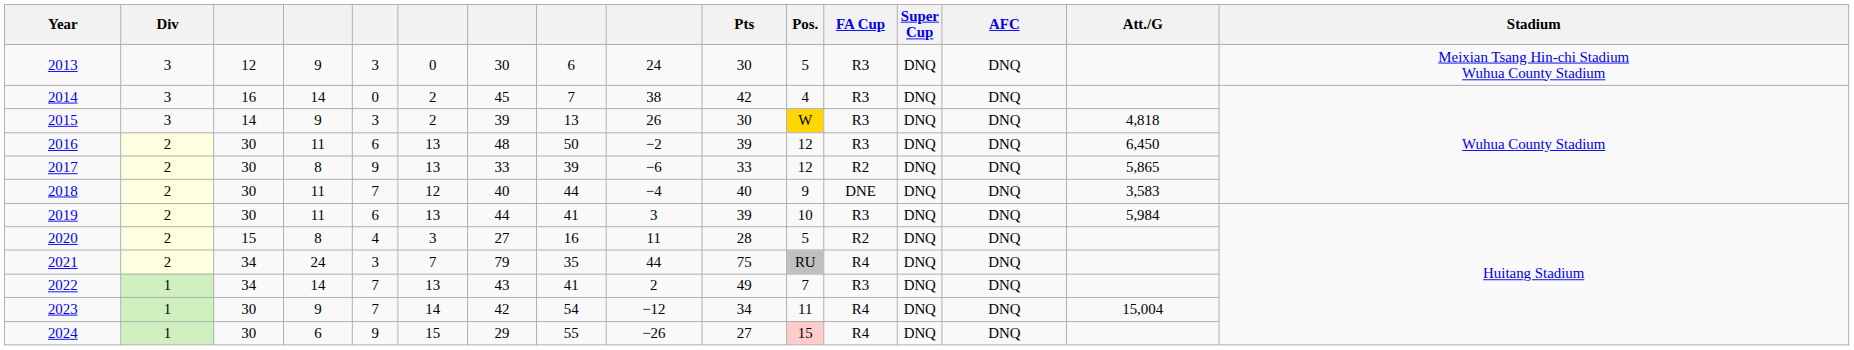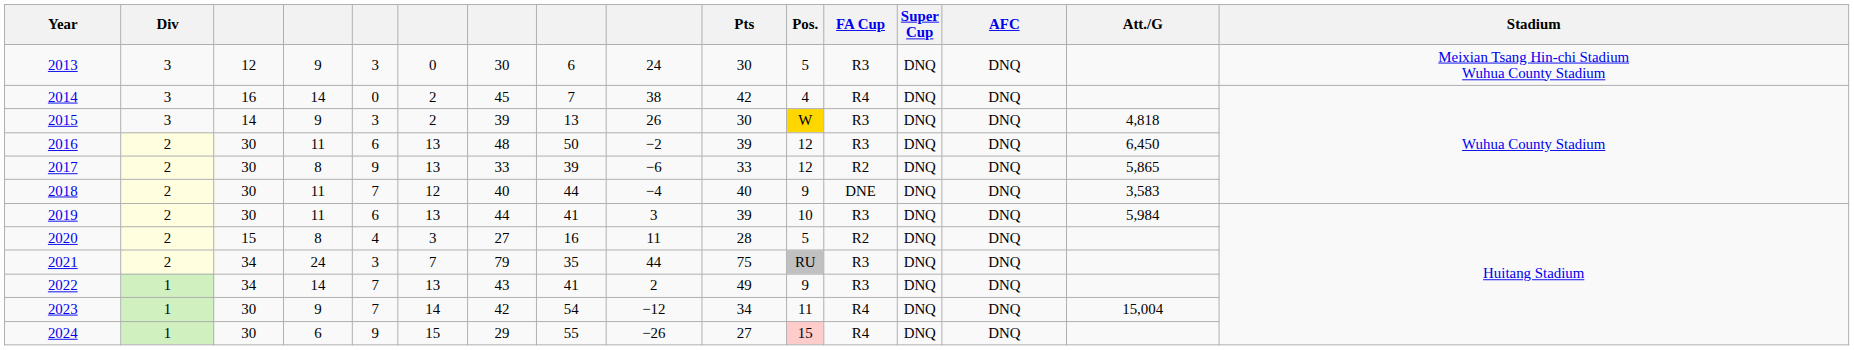 <table class="wikitable sortable" width=100% style=text-align:Center>
 <tr>
 <th>Year</th>
 <th>Div</th>
 <th></th>
 <th></th>
 <th></th>
 <th></th>
 <th></th>
 <th></th>
 <th></th>
 <th>Pts</th>
 <th width=2%>Pos.</th>
 <th width=4%><a href='#'>FA Cup</a></th>
 <th width=2%><a href='#'>Super Cup</a></th>
 <th><a href='#'>AFC</a></th>
 <th>Att./G</th>
 <th>Stadium</th>
 </tr>
 <tr>
 <td><a href='#'>2013</a></td>
 <td>3</td>
 <td>12</td>
 <td>9</td>
 <td>3</td>
 <td>0</td>
 <td>30</td>
 <td>6</td>
 <td>24</td>
 <td>30</td>
 <td>5</td>
 <td>R3</td>
 <td>DNQ</td>
 <td>DNQ</td>
 <td></td>
 <td><a href='#'>Meixian Tsang Hin-chi Stadium</a><br><a href='#'>Wuhua County Stadium</a></td>
 </tr>
 <tr>
 <td><a href='#'>2014</a></td>
 <td>3</td>
 <td>16</td>
 <td>14</td>
 <td>0</td>
 <td>2</td>
 <td>45</td>
 <td>7</td>
 <td>38</td>
 <td>42</td>
 <td>4</td>
-<td>R3</td>
+<td>R4</td>
 <td>DNQ</td>
 <td>DNQ</td>
 <td></td>
 <td style="text-align:center;" rowspan="5"><a href='#'>Wuhua County Stadium</a></td>
 </tr>
 <tr>
 <td><a href='#'>2015</a></td>
 <td>3</td>
 <td>14</td>
 <td>9</td>
 <td>3</td>
 <td>2</td>
 <td>39</td>
 <td>13</td>
 <td>26</td>
 <td>30</td>
 <td bgcolor=#FFD700>W</td>
 <td>R3</td>
 <td>DNQ</td>
 <td>DNQ</td>
 <td>4,818</td>
 </tr>
 <tr>
 <td><a href='#'>2016</a></td>
 <td bgcolor=#FFFFE0>2</td>
 <td>30</td>
 <td>11</td>
 <td>6</td>
 <td>13</td>
 <td>48</td>
 <td>50</td>
 <td>−2</td>
 <td>39</td>
 <td>12</td>
 <td>R3</td>
 <td>DNQ</td>
 <td>DNQ</td>
 <td>6,450</td>
 </tr>
 <tr>
 <td><a href='#'>2017</a></td>
 <td bgcolor=#FFFFE0>2</td>
 <td>30</td>
 <td>8</td>
 <td>9</td>
 <td>13</td>
 <td>33</td>
 <td>39</td>
 <td>−6</td>
 <td>33</td>
 <td>12</td>
 <td>R2</td>
 <td>DNQ</td>
 <td>DNQ</td>
 <td>5,865</td>
 </tr>
 <tr>
 <td><a href='#'>2018</a></td>
 <td bgcolor=#FFFFE0>2</td>
 <td>30</td>
 <td>11</td>
 <td>7</td>
 <td>12</td>
 <td>40</td>
 <td>44</td>
 <td>−4</td>
 <td>40</td>
 <td>9</td>
 <td>DNE</td>
 <td>DNQ</td>
 <td>DNQ</td>
 <td>3,583</td>
 </tr>
 <tr>
 <td><a href='#'>2019</a></td>
 <td bgcolor=#FFFFE0>2</td>
 <td>30</td>
 <td>11</td>
 <td>6</td>
 <td>13</td>
 <td>44</td>
 <td>41</td>
 <td>3</td>
 <td>39</td>
 <td>10</td>
 <td>R3</td>
 <td>DNQ</td>
 <td>DNQ</td>
 <td>5,984</td>
 <td style="text-align:center;" rowspan="6"><a href='#'>Huitang Stadium</a></td>
 </tr>
 <tr>
 <td><a href='#'>2020</a></td>
 <td bgcolor=#FFFFE0>2</td>
 <td>15</td>
 <td>8</td>
 <td>4</td>
 <td>3</td>
 <td>27</td>
 <td>16</td>
 <td>11</td>
 <td>28</td>
 <td>5</td>
 <td>R2</td>
 <td>DNQ</td>
 <td>DNQ</td>
 <td></td>
 </tr>
 <tr>
 <td><a href='#'>2021</a></td>
 <td bgcolor=#FFFFE0>2</td>
 <td>34</td>
 <td>24</td>
 <td>3</td>
 <td>7</td>
 <td>79</td>
 <td>35</td>
 <td>44</td>
 <td>75</td>
 <td bgcolor="#C0C0C0">RU</td>
-<td>R4</td>
+<td>R3</td>
 <td>DNQ</td>
 <td>DNQ</td>
 <td></td>
 </tr>
 <tr>
 <td><a href='#'>2022</a></td>
 <td bgcolor=#D0F0C0>1</td>
 <td>34</td>
 <td>14</td>
 <td>7</td>
 <td>13</td>
 <td>43</td>
 <td>41</td>
 <td>2</td>
 <td>49</td>
-<td>7</td>
+<td>9</td>
 <td>R3</td>
 <td>DNQ</td>
 <td>DNQ</td>
 <td></td>
 </tr>
 <tr>
 <td><a href='#'>2023</a></td>
 <td bgcolor=#D0F0C0>1</td>
 <td>30</td>
 <td>9</td>
 <td>7</td>
 <td>14</td>
 <td>42</td>
 <td>54</td>
 <td>−12</td>
 <td>34</td>
 <td>11</td>
 <td>R4</td>
 <td>DNQ</td>
 <td>DNQ</td>
 <td>15,004</td>
 </tr>
 <tr>
 <td><a href='#'>2024</a></td>
 <td bgcolor=#D0F0C0>1</td>
 <td>30</td>
 <td>6</td>
 <td>9</td>
 <td>15</td>
 <td>29</td>
 <td>55</td>
 <td>−26</td>
 <td>27</td>
 <td bgcolor=#FFCCCC>15</td>
 <td>R4</td>
 <td>DNQ</td>
 <td>DNQ</td>
 <td></td>
 </tr>
 </table>
